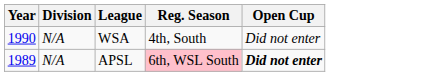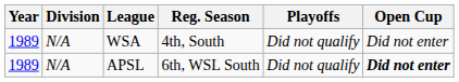 <table class="wikitable">
 <tr>
 <th>Year</th>
 <th>Division</th>
 <th>League</th>
 <th>Reg. Season</th>
+<th>Playoffs</th>
 <th>Open Cup</th>
 </tr>
 <tr>
-<td><a href='#'>1990</a></td>
+<td><a href='#'>1989</a></td>
 <td><em>N/A</em></td>
 <td>WSA</td>
 <td>4th, South</td>
+<td><em>Did not qualify</em></td>
 <td><em>Did not enter</em></td>
 </tr>
 <tr>
 <td><a href='#'>1989</a></td>
 <td><em>N/A</em></td>
 <td>APSL</td>
-<td style="background: pink;">6th, WSL South</td>
+<td>6th, WSL South</td>
+<td><em>Did not qualify</em></td>
 <td><strong><em>Did not enter</em></strong></td>
 </tr>
 </table>
